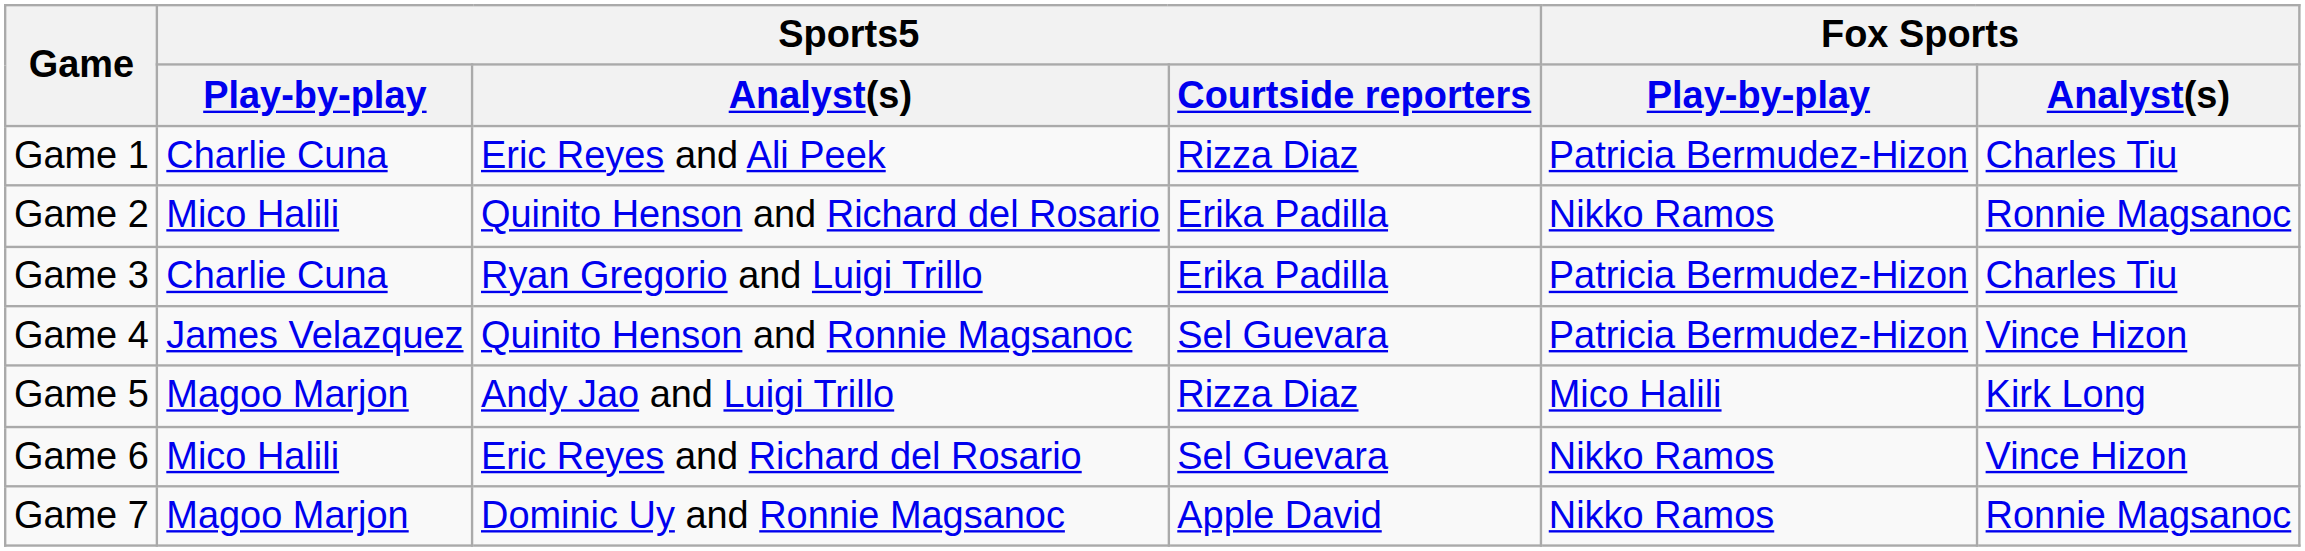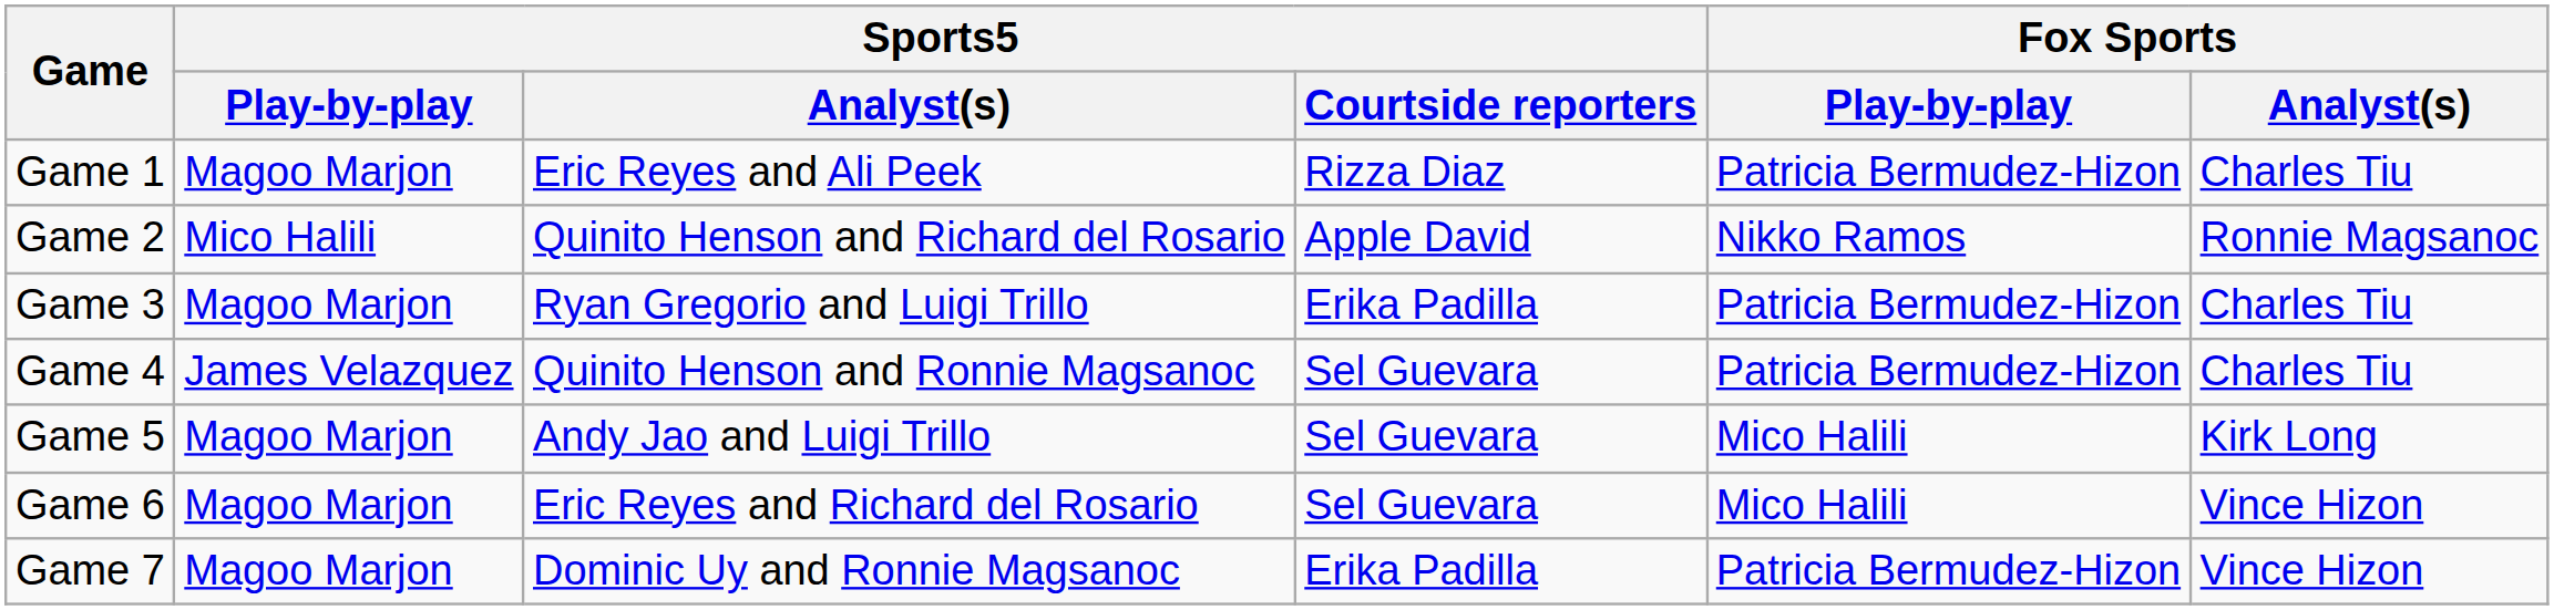 <table class=wikitable>
 <tr>
 <th rowspan=2>Game</th>
 <th colspan=3>Sports5</th>
 <th colspan=2>Fox Sports</th>
 </tr>
 <tr>
 <th><a href='#'>Play-by-play</a></th>
 <th><a href='#'>Analyst</a>(s)</th>
 <th><a href='#'>Courtside reporters</a></th>
 <th><a href='#'>Play-by-play</a></th>
 <th><a href='#'>Analyst</a>(s)</th>
 </tr>
 <tr>
 <td>Game 1</td>
-<td><a href='#'>Charlie Cuna</a></td>
+<td><a href='#'>Magoo Marjon</a></td>
 <td><a href='#'>Eric Reyes</a> and <a href='#'>Ali Peek</a></td>
 <td><a href='#'>Rizza Diaz</a></td>
 <td><a href='#'>Patricia Bermudez-Hizon</a></td>
 <td><a href='#'>Charles Tiu</a></td>
 </tr>
 <tr>
 <td>Game 2</td>
 <td><a href='#'>Mico Halili</a></td>
 <td><a href='#'>Quinito Henson</a> and <a href='#'>Richard del Rosario</a></td>
-<td><a href='#'>Erika Padilla</a></td>
+<td><a href='#'>Apple David</a></td>
 <td><a href='#'>Nikko Ramos</a></td>
 <td><a href='#'>Ronnie Magsanoc</a></td>
 </tr>
 <tr>
 <td>Game 3</td>
-<td><a href='#'>Charlie Cuna</a></td>
+<td><a href='#'>Magoo Marjon</a></td>
 <td><a href='#'>Ryan Gregorio</a> and <a href='#'>Luigi Trillo</a></td>
 <td><a href='#'>Erika Padilla</a></td>
 <td><a href='#'>Patricia Bermudez-Hizon</a></td>
 <td><a href='#'>Charles Tiu</a></td>
 </tr>
 <tr>
 <td>Game 4</td>
 <td><a href='#'>James Velazquez</a></td>
 <td><a href='#'>Quinito Henson</a> and <a href='#'>Ronnie Magsanoc</a></td>
 <td><a href='#'>Sel Guevara</a></td>
 <td><a href='#'>Patricia Bermudez-Hizon</a></td>
-<td><a href='#'>Vince Hizon</a></td>
+<td><a href='#'>Charles Tiu</a></td>
 </tr>
 <tr>
 <td>Game 5</td>
 <td><a href='#'>Magoo Marjon</a></td>
 <td><a href='#'>Andy Jao</a> and <a href='#'>Luigi Trillo</a></td>
-<td><a href='#'>Rizza Diaz</a></td>
+<td><a href='#'>Sel Guevara</a></td>
 <td><a href='#'>Mico Halili</a></td>
 <td><a href='#'>Kirk Long</a></td>
 </tr>
 <tr>
 <td>Game 6</td>
-<td><a href='#'>Mico Halili</a></td>
+<td><a href='#'>Magoo Marjon</a></td>
 <td><a href='#'>Eric Reyes</a> and <a href='#'>Richard del Rosario</a></td>
 <td><a href='#'>Sel Guevara</a></td>
-<td><a href='#'>Nikko Ramos</a></td>
+<td><a href='#'>Mico Halili</a></td>
 <td><a href='#'>Vince Hizon</a></td>
 </tr>
 <tr>
 <td>Game 7</td>
 <td><a href='#'>Magoo Marjon</a></td>
 <td><a href='#'>Dominic Uy</a> and <a href='#'>Ronnie Magsanoc</a></td>
-<td><a href='#'>Apple David</a></td>
-<td><a href='#'>Nikko Ramos</a></td>
-<td><a href='#'>Ronnie Magsanoc</a></td>
+<td><a href='#'>Erika Padilla</a></td>
+<td><a href='#'>Patricia Bermudez-Hizon</a></td>
+<td><a href='#'>Vince Hizon</a></td>
 </tr>
 </table>
